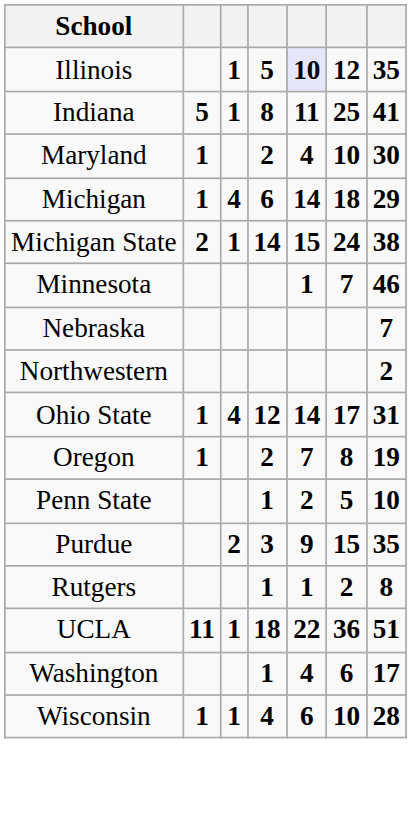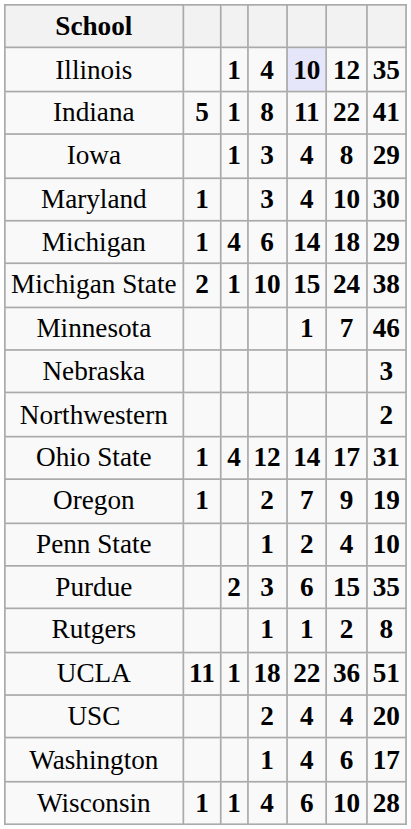 <table class="wikitable sortable" style="text-align: center;">
 <tr>
 <th scope="col">School</th>
 <th data-sort-type="number" scope="col"></th>
 <th data-sort-type="number" scope="col"></th>
 <th data-sort-type="number" scope="col"></th>
 <th data-sort-type="number" scope="col"></th>
 <th data-sort-type="number" scope="col"></th>
 <th data-sort-type="number" scope="col"></th>
 </tr>
 <tr>
 <td>Illinois</td>
 <td></td>
 <td><strong>1</strong><br></td>
-<td><strong>5</strong><br></td>
+<td><strong>4</strong><br></td>
 <td style="background: lavender;"><strong>10</strong><br></td>
 <td><strong>12</strong><br></td>
 <td><strong>35</strong><br></td>
 </tr>
 <tr>
 <td>Indiana</td>
 <td><strong>5</strong><br></td>
 <td><strong>1</strong><br></td>
 <td><strong>8</strong><br></td>
 <td><strong>11</strong><br></td>
-<td><strong>25</strong><br></td>
+<td><strong>22</strong><br></td>
 <td><strong>41</strong><br></td>
+</tr>
+<tr>
+<td>Iowa</td>
+<td></td>
+<td><strong>1</strong><br></td>
+<td><strong>3</strong><br></td>
+<td><strong>4</strong><br></td>
+<td><strong>8</strong><br></td>
+<td><strong>29</strong><br></td>
 </tr>
 <tr>
 <td>Maryland</td>
 <td><strong>1</strong><br></td>
 <td></td>
-<td><strong>2</strong><br></td>
+<td><strong>3</strong><br></td>
 <td><strong>4</strong><br></td>
 <td><strong>10</strong><br></td>
 <td><strong>30</strong><br></td>
 </tr>
 <tr>
 <td>Michigan</td>
 <td><strong>1</strong><br></td>
 <td><strong>4</strong><br></td>
 <td><strong>6</strong><br></td>
 <td><strong>14</strong><br></td>
 <td><strong>18</strong><br></td>
 <td><strong>29</strong><br></td>
 </tr>
 <tr>
 <td>Michigan State</td>
 <td><strong>2</strong><br></td>
 <td><strong>1</strong><br></td>
-<td><strong>14</strong><br></td>
+<td><strong>10</strong><br></td>
 <td><strong>15</strong><br></td>
 <td><strong>24</strong><br></td>
 <td><strong>38</strong><br></td>
 </tr>
 <tr>
 <td>Minnesota</td>
 <td></td>
 <td></td>
 <td></td>
 <td><strong>1</strong><br></td>
 <td><strong>7</strong><br></td>
 <td><strong>46</strong><br></td>
 </tr>
 <tr>
 <td>Nebraska</td>
 <td></td>
 <td></td>
 <td></td>
 <td></td>
 <td></td>
-<td><strong>7</strong><br></td>
+<td><strong>3</strong><br></td>
 </tr>
 <tr>
 <td>Northwestern</td>
 <td></td>
 <td></td>
 <td></td>
 <td></td>
 <td></td>
 <td><strong>2</strong><br></td>
 </tr>
 <tr>
 <td>Ohio State</td>
 <td><strong>1</strong><br></td>
 <td><strong>4</strong><br></td>
 <td><strong>12</strong><br></td>
 <td><strong>14</strong><br></td>
 <td><strong>17</strong><br></td>
 <td><strong>31</strong><br></td>
 </tr>
 <tr>
 <td>Oregon</td>
 <td><strong>1</strong><br></td>
 <td></td>
 <td><strong>2</strong><br></td>
 <td><strong>7</strong><br></td>
-<td><strong>8</strong><br></td>
+<td><strong>9</strong><br></td>
 <td><strong>19</strong><br></td>
 </tr>
 <tr>
 <td>Penn State</td>
 <td></td>
 <td></td>
 <td><strong>1</strong><br></td>
 <td><strong>2</strong><br></td>
-<td><strong>5</strong><br></td>
+<td><strong>4</strong><br></td>
 <td><strong>10</strong><br></td>
 </tr>
 <tr>
 <td>Purdue</td>
 <td></td>
 <td><strong>2</strong><br></td>
 <td><strong>3</strong><br></td>
-<td><strong>9</strong><br></td>
+<td><strong>6</strong><br></td>
 <td><strong>15</strong><br></td>
 <td><strong>35</strong><br></td>
 </tr>
 <tr>
 <td>Rutgers</td>
 <td></td>
 <td></td>
 <td><strong>1</strong><br></td>
 <td><strong>1</strong><br></td>
 <td><strong>2</strong><br></td>
 <td><strong>8</strong><br></td>
 </tr>
 <tr>
 <td>UCLA</td>
 <td><strong>11</strong><br></td>
 <td><strong>1</strong><br></td>
 <td><strong>18</strong><br></td>
 <td><strong>22</strong><br></td>
 <td><strong>36</strong><br></td>
 <td><strong>51</strong><br></td>
 </tr>
 <tr>
+<td>USC</td>
+<td></td>
+<td></td>
+<td><strong>2</strong><br></td>
+<td><strong>4</strong><br></td>
+<td><strong>4</strong><br></td>
+<td><strong>20</strong><br></td>
+</tr>
+<tr>
 <td>Washington</td>
 <td></td>
 <td></td>
 <td><strong>1</strong><br></td>
 <td><strong>4</strong><br></td>
 <td><strong>6</strong><br></td>
 <td><strong>17</strong><br></td>
 </tr>
 <tr>
 <td>Wisconsin</td>
 <td><strong>1</strong><br></td>
 <td><strong>1</strong><br></td>
 <td><strong>4</strong><br></td>
 <td><strong>6</strong><br></td>
 <td><strong>10</strong><br></td>
 <td><strong>28</strong><br></td>
 </tr>
 </table>
